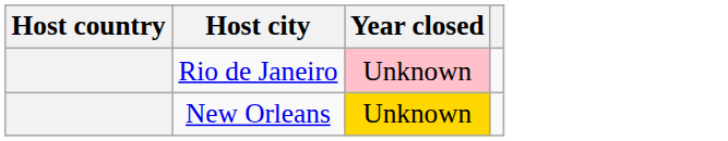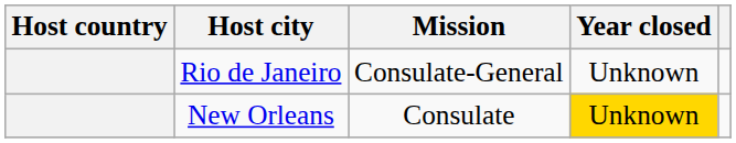 <table class="wikitable plainrowheaders" style="text-align:center;">
 <tr>
 <th scope="col">Host country</th>
 <th scope="col">Host city</th>
+<th scope="col">Mission</th>
 <th scope="col">Year closed</th>
 <th scope="col"></th>
 </tr>
 <tr>
 <th scope="row"></th>
 <td><a href='#'>Rio de Janeiro</a></td>
-<td style="background: pink;">Unknown</td>
+<td>Consulate-General</td>
+<td>Unknown</td>
 <td></td>
 </tr>
 <tr>
 <th scope="row"></th>
 <td><a href='#'>New Orleans</a></td>
+<td>Consulate</td>
 <td style="background: gold;">Unknown</td>
 <td></td>
 </tr>
 </table>
